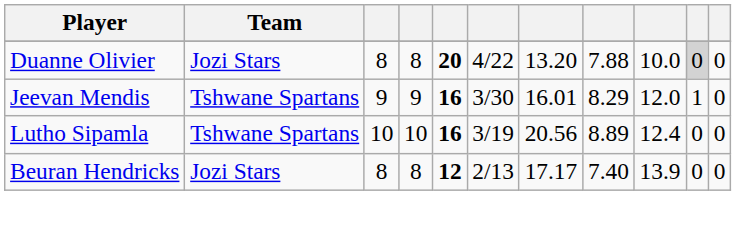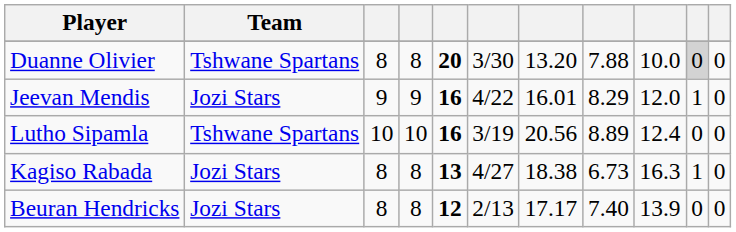 <table class="wikitable sortable"  style="text-align: center;">
 <tr>
 <th class="unsortable">Player</th>
 <th>Team</th>
 <th></th>
 <th></th>
 <th></th>
 <th></th>
 <th></th>
 <th></th>
 <th></th>
 <th></th>
 <th></th>
 </tr>
 <tr>
 </tr>
 <tr>
 <td style="text-align:left"><a href='#'>Duanne Olivier</a></td>
-<td style="text-align:left"><a href='#'>Jozi Stars</a></td>
+<td style="text-align:left"><a href='#'>Tshwane Spartans</a></td>
 <td>8</td>
 <td>8</td>
 <td><strong>20</strong></td>
-<td>4/22</td>
+<td>3/30</td>
 <td>13.20</td>
 <td>7.88</td>
 <td>10.0</td>
 <td style="background: lightgrey;">0</td>
 <td>0</td>
 </tr>
 <tr>
 <td style="text-align:left"><a href='#'>Jeevan Mendis</a></td>
-<td style="text-align:left"><a href='#'>Tshwane Spartans</a></td>
+<td style="text-align:left"><a href='#'>Jozi Stars</a></td>
 <td>9</td>
 <td>9</td>
 <td><strong>16</strong></td>
-<td>3/30</td>
+<td>4/22</td>
 <td>16.01</td>
 <td>8.29</td>
 <td>12.0</td>
 <td>1</td>
 <td>0</td>
 </tr>
 <tr>
 <td style="text-align:left"><a href='#'>Lutho Sipamla</a></td>
 <td style="text-align:left"><a href='#'>Tshwane Spartans</a></td>
 <td>10</td>
 <td>10</td>
 <td><strong>16</strong></td>
 <td>3/19</td>
 <td>20.56</td>
 <td>8.89</td>
 <td>12.4</td>
 <td>0</td>
 <td>0</td>
 </tr>
 <tr>
+<td style="text-align:left"><a href='#'>Kagiso Rabada</a></td>
+<td style="text-align:left"><a href='#'>Jozi Stars</a></td>
+<td>8</td>
+<td>8</td>
+<td><strong>13</strong></td>
+<td>4/27</td>
+<td>18.38</td>
+<td>6.73</td>
+<td>16.3</td>
+<td>1</td>
+<td>0</td>
+</tr>
+<tr>
 <td style="text-align:left"><a href='#'>Beuran Hendricks</a></td>
 <td style="text-align:left"><a href='#'>Jozi Stars</a></td>
 <td>8</td>
 <td>8</td>
 <td><strong>12</strong></td>
 <td>2/13</td>
 <td>17.17</td>
 <td>7.40</td>
 <td>13.9</td>
 <td>0</td>
 <td>0</td>
 </tr>
 </table>
